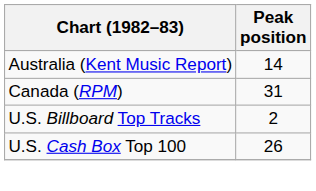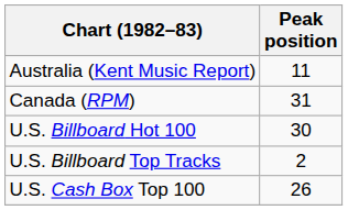 <table class="wikitable sortable">
 <tr>
 <th>Chart (1982–83)</th>
 <th>Peak<br>position</th>
 </tr>
 <tr>
 <td>Australia (<a href='#'>Kent Music Report</a>)</td>
-<td align="center">14</td>
+<td align="center">11</td>
 </tr>
 <tr>
 <td>Canada (<em><a href='#'>RPM</a></em>)</td>
 <td style="text-align:center;">31</td>
+</tr>
+<tr>
+<td>U.S. <a href='#'><em>Billboard</em> Hot 100</a></td>
+<td align="center">30</td>
 </tr>
 <tr>
 <td>U.S. <em>Billboard</em> <a href='#'>Top Tracks</a></td>
 <td align="center">2</td>
 </tr>
 <tr>
 <td>U.S. <a href='#'><em>Cash Box</em></a> Top 100</td>
 <td align="center">26</td>
 </tr>
 <tr>
 </tr>
 </table>
